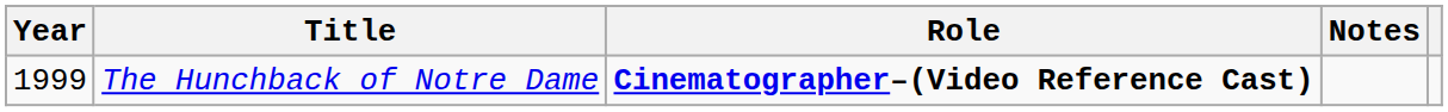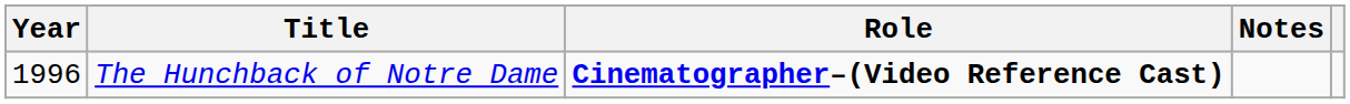 <table class="wikitable sortable">
 <tr>
 <th>Year</th>
 <th>Title</th>
 <th>Role</th>
 <th class="unsortable">Notes</th>
 <th class="unsortable"></th>
 </tr>
 <tr>
-<td>1999</td>
+<td>1996</td>
 <td><em><a href='#'>The Hunchback of Notre Dame</a></em></td>
 <td><strong><a href='#'>Cinematographer</a>–(Video Reference Cast)</strong></td>
 <td></td>
 <td></td>
 </tr>
 </table>
